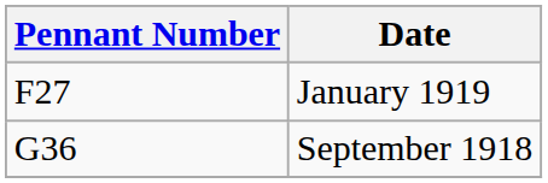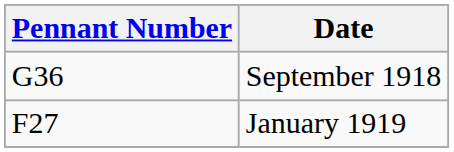 <table class="wikitable" style="text-align:left">
 <tr>
 <th><a href='#'>Pennant Number</a></th>
 <th>Date</th>
 </tr>
 <tr>
+<td>G36</td>
+<td>September 1918</td>
+</tr>
+<tr>
 <td>F27</td>
 <td>January 1919</td>
 </tr>
 <tr>
-<td>G36</td>
-<td>September 1918</td>
-</tr>
-<tr>
 </tr>
 </table>
